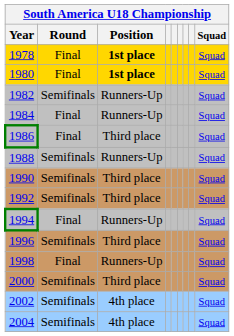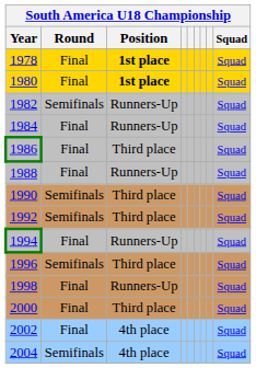 <table class="wikitable" style="text-align: center;">
 <tr>
 <th colspan=9><a href='#'>South America U18 Championship</a></th>
 </tr>
 <tr>
 <th>Year</th>
 <th>Round</th>
 <th>Position</th>
 <th></th>
 <th></th>
 <th></th>
 <th></th>
 <th></th>
 <th><small>Squad</small></th>
 </tr>
 <tr bgcolor=gold>
 <td> <a href='#'>1978</a></td>
 <td>Final</td>
 <td><strong>1st place</strong></td>
 <td></td>
 <td></td>
 <td></td>
 <td></td>
 <td></td>
 <td><small> <a href='#'>Squad</a></small></td>
 </tr>
 <tr bgcolor=gold>
 <td> <a href='#'>1980</a></td>
 <td>Final</td>
 <td><strong>1st place</strong></td>
 <td></td>
 <td></td>
 <td></td>
 <td></td>
 <td></td>
 <td><small> <a href='#'>Squad</a></small></td>
 </tr>
 <tr bgcolor=silver>
 <td> <a href='#'>1982</a></td>
 <td>Semifinals</td>
 <td>Runners-Up</td>
 <td></td>
 <td></td>
 <td></td>
 <td></td>
 <td></td>
 <td><small> <a href='#'>Squad</a></small></td>
 </tr>
 <tr bgcolor=silver>
 <td> <a href='#'>1984</a></td>
 <td>Final</td>
 <td>Runners-Up</td>
 <td></td>
 <td></td>
 <td></td>
 <td></td>
 <td></td>
 <td><small> <a href='#'>Squad</a></small></td>
 </tr>
 <tr bgcolor=silver>
 <td Style="border:3px solid green"> <a href='#'>1986</a></td>
 <td>Final</td>
 <td>Third place</td>
 <td></td>
 <td></td>
 <td></td>
 <td></td>
 <td></td>
 <td><small> <a href='#'>Squad</a></small></td>
 </tr>
 <tr bgcolor=silver>
 <td> <a href='#'>1988</a></td>
-<td>Semifinals</td>
+<td>Final</td>
 <td>Runners-Up</td>
 <td></td>
 <td></td>
 <td></td>
 <td></td>
 <td></td>
 <td><small> <a href='#'>Squad</a></small></td>
 </tr>
 <tr bgcolor=cc9966>
 <td> <a href='#'>1990</a></td>
 <td>Semifinals</td>
 <td>Third place</td>
 <td></td>
 <td></td>
 <td></td>
 <td></td>
 <td></td>
 <td><small> <a href='#'>Squad</a></small></td>
 </tr>
 <tr bgcolor=cc9966>
 <td> <a href='#'>1992</a></td>
 <td>Semifinals</td>
 <td>Third place</td>
 <td></td>
 <td></td>
 <td></td>
 <td></td>
 <td></td>
 <td><small> <a href='#'>Squad</a></small></td>
 </tr>
 <tr bgcolor=silver>
 <td Style="border:3px solid green"> <a href='#'>1994</a></td>
 <td>Final</td>
 <td>Runners-Up</td>
 <td></td>
 <td></td>
 <td></td>
 <td></td>
 <td></td>
 <td><small> <a href='#'>Squad</a></small></td>
 </tr>
 <tr bgcolor=cc9966>
 <td> <a href='#'>1996</a></td>
 <td>Semifinals</td>
 <td>Third place</td>
 <td></td>
 <td></td>
 <td></td>
 <td></td>
 <td></td>
 <td><small> <a href='#'>Squad</a></small></td>
 </tr>
 <tr bgcolor=cc9966>
 <td> <a href='#'>1998</a></td>
 <td>Final</td>
 <td>Runners-Up</td>
 <td></td>
 <td></td>
 <td></td>
 <td></td>
 <td></td>
 <td><small> <a href='#'>Squad</a></small></td>
 </tr>
 <tr bgcolor=cc9966>
 <td> <a href='#'>2000</a></td>
-<td>Semifinals</td>
+<td>Final</td>
 <td>Third place</td>
 <td></td>
 <td></td>
 <td></td>
 <td></td>
 <td></td>
 <td><small> <a href='#'>Squad</a></small></td>
 </tr>
 <tr bgcolor=9acdff>
 <td> <a href='#'>2002</a></td>
-<td>Semifinals</td>
+<td>Final</td>
 <td>4th place</td>
 <td></td>
 <td></td>
 <td></td>
 <td></td>
 <td></td>
 <td><small> <a href='#'>Squad</a></small></td>
 </tr>
 <tr bgcolor=9acdff>
 <td> <a href='#'>2004</a></td>
 <td>Semifinals</td>
 <td>4th place</td>
 <td></td>
 <td></td>
 <td></td>
 <td></td>
 <td></td>
 <td><small> <a href='#'>Squad</a></small></td>
 </tr>
 </table>
